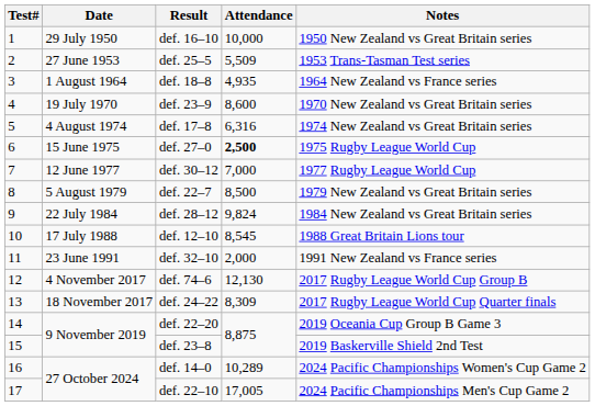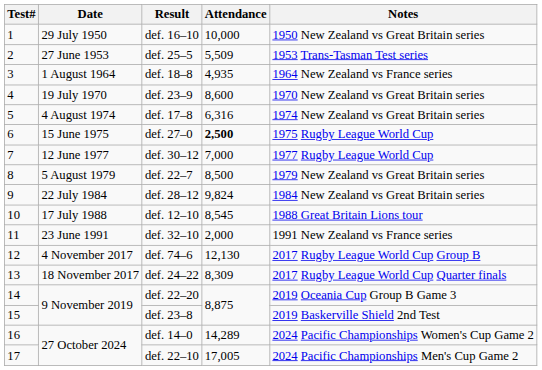 <table class="wikitable">
 <tr>
 <th>Test#</th>
 <th>Date</th>
 <th>Result</th>
 <th>Attendance</th>
 <th>Notes</th>
 </tr>
 <tr>
 <td>1</td>
 <td>29 July 1950</td>
 <td> def.  16–10</td>
 <td>10,000</td>
 <td><a href='#'>1950</a> New Zealand vs Great Britain series</td>
 </tr>
 <tr>
 <td>2</td>
 <td>27 June 1953</td>
 <td> def.  25–5</td>
 <td>5,509</td>
 <td><a href='#'>1953</a> <a href='#'>Trans-Tasman Test series</a></td>
 </tr>
 <tr>
 <td>3</td>
 <td>1 August 1964</td>
 <td> def.  18–8</td>
 <td>4,935</td>
 <td><a href='#'>1964</a> New Zealand vs France series</td>
 </tr>
 <tr>
 <td>4</td>
 <td>19 July 1970</td>
 <td> def.  23–9</td>
 <td>8,600</td>
 <td><a href='#'>1970</a> New Zealand vs Great Britain series</td>
 </tr>
 <tr>
 <td>5</td>
 <td>4 August 1974</td>
 <td> def.  17–8</td>
 <td>6,316</td>
 <td><a href='#'>1974</a> New Zealand vs Great Britain series</td>
 </tr>
 <tr>
 <td>6</td>
 <td>15 June 1975</td>
 <td> def.  27–0</td>
 <td><strong>2,500</strong></td>
 <td><a href='#'>1975</a> <a href='#'>Rugby League World Cup</a></td>
 </tr>
 <tr>
 <td>7</td>
 <td>12 June 1977</td>
 <td> def.  30–12</td>
 <td>7,000</td>
 <td><a href='#'>1977</a> <a href='#'>Rugby League World Cup</a></td>
 </tr>
 <tr>
 <td>8</td>
 <td>5 August 1979</td>
 <td> def.  22–7</td>
 <td>8,500</td>
 <td><a href='#'>1979</a> New Zealand vs Great Britain series</td>
 </tr>
 <tr>
 <td>9</td>
 <td>22 July 1984</td>
 <td> def.  28–12</td>
 <td>9,824</td>
 <td><a href='#'>1984</a> New Zealand vs Great Britain series</td>
 </tr>
 <tr>
 <td>10</td>
 <td>17 July 1988</td>
 <td> def.  12–10</td>
 <td>8,545</td>
 <td><a href='#'>1988 Great Britain Lions tour</a></td>
 </tr>
 <tr>
 <td>11</td>
 <td>23 June 1991</td>
 <td> def.  32–10</td>
 <td>2,000</td>
 <td>1991 New Zealand vs France series</td>
 </tr>
 <tr>
 <td>12</td>
 <td>4 November 2017</td>
 <td> def.  74–6</td>
 <td>12,130</td>
 <td><a href='#'>2017</a> <a href='#'>Rugby League World Cup</a> <a href='#'>Group B</a></td>
 </tr>
 <tr>
 <td>13</td>
 <td>18 November 2017</td>
 <td> def.  24–22</td>
 <td>8,309</td>
 <td><a href='#'>2017</a> <a href='#'>Rugby League World Cup</a> <a href='#'>Quarter finals</a></td>
 </tr>
 <tr>
 <td>14</td>
 <td rowspan="2">9 November 2019</td>
 <td> def.  22–20</td>
 <td rowspan="2">8,875</td>
 <td><a href='#'>2019</a> <a href='#'>Oceania Cup</a> Group B Game 3</td>
 </tr>
 <tr>
 <td>15</td>
 <td> def.  23–8</td>
 <td><a href='#'>2019</a> <a href='#'>Baskerville Shield</a> 2nd Test</td>
 </tr>
 <tr>
 <td>16</td>
 <td rowspan="2">27 October 2024</td>
 <td> def.  14–0</td>
-<td>10,289</td>
+<td>14,289</td>
 <td><a href='#'>2024</a> <a href='#'>Pacific Championships</a> Women's Cup Game 2</td>
 </tr>
 <tr>
 <td>17</td>
 <td> def.  22–10</td>
 <td>17,005</td>
 <td><a href='#'>2024</a> <a href='#'>Pacific Championships</a> Men's Cup Game 2</td>
 </tr>
 </table>
